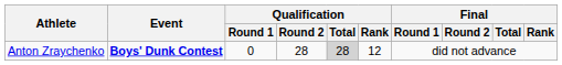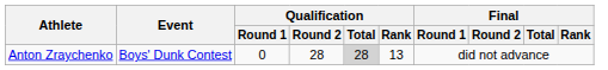 <table class="wikitable" style="font-size:90%;">
 <tr>
 <th rowspan=2>Athlete</th>
 <th rowspan=2>Event</th>
 <th colspan=4>Qualification</th>
 <th colspan=4>Final</th>
 </tr>
 <tr style="font-size:95%">
 <th>Round 1</th>
 <th>Round 2</th>
 <th>Total</th>
 <th>Rank</th>
 <th>Round 1</th>
 <th>Round 2</th>
 <th>Total</th>
 <th>Rank</th>
 </tr>
 <tr align=center>
 <td align=left><a href='#'>Anton Zraychenko</a></td>
-<td align=left><strong><a href='#'>Boys' Dunk Contest</a></strong></td>
+<td align=left><a href='#'>Boys' Dunk Contest</a></td>
 <td>0</td>
 <td>28</td>
 <td style="background: lightgrey;">28</td>
-<td>12</td>
+<td>13</td>
 <td colspan=4>did not advance</td>
 </tr>
 </table>
